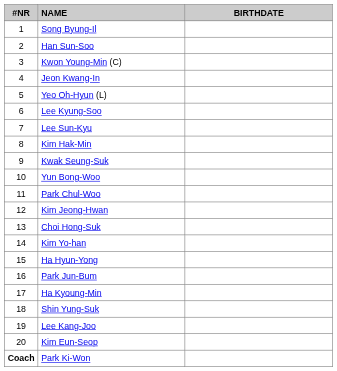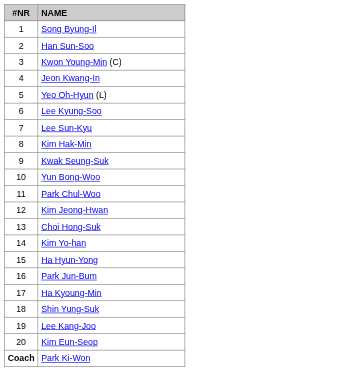 <table border="1" cellspacing="2" cellpadding="5" style="border-collapse: collapse; font-size: 90%;">
 <tr style="background:#ccc;">
 <th>#NR</th>
 <th style="text-align:left; width:16em;">NAME</th>
-<th style="text-align:center; width:16em;">BIRTHDATE</th>
 </tr>
 <tr>
 <td style="text-align:center;">1</td>
 <td><a href='#'>Song Byung-Il</a></td>
-<td align="center"></td>
 </tr>
 <tr>
 <td style="text-align:center;">2</td>
 <td><a href='#'>Han Sun-Soo</a></td>
-<td align="center"></td>
 </tr>
 <tr>
 <td style="text-align:center;">3</td>
 <td><a href='#'>Kwon Young-Min</a> (C)</td>
-<td align="center"></td>
 </tr>
 <tr>
 <td style="text-align:center;">4</td>
 <td><a href='#'>Jeon Kwang-In</a></td>
-<td align="center"></td>
 </tr>
 <tr>
 <td style="text-align:center;">5</td>
 <td><a href='#'>Yeo Oh-Hyun</a> (L)</td>
-<td align="center"></td>
 </tr>
 <tr>
 <td style="text-align:center;">6</td>
 <td><a href='#'>Lee Kyung-Soo</a></td>
-<td align="center"></td>
 </tr>
 <tr>
 <td style="text-align:center;">7</td>
 <td><a href='#'>Lee Sun-Kyu</a></td>
-<td align="center"></td>
 </tr>
 <tr>
 <td style="text-align:center;">8</td>
 <td><a href='#'>Kim Hak-Min</a></td>
-<td align="center"></td>
 </tr>
 <tr>
 <td style="text-align:center;">9</td>
 <td><a href='#'>Kwak Seung-Suk</a></td>
-<td align="center"></td>
 </tr>
 <tr>
 <td style="text-align:center;">10</td>
 <td><a href='#'>Yun Bong-Woo</a></td>
-<td align="center"></td>
 </tr>
 <tr>
 <td style="text-align:center;">11</td>
 <td><a href='#'>Park Chul-Woo</a></td>
-<td align="center"></td>
 </tr>
 <tr>
 <td style="text-align:center;">12</td>
 <td><a href='#'>Kim Jeong-Hwan</a></td>
-<td align="center"></td>
 </tr>
 <tr>
 <td style="text-align:center;">13</td>
 <td><a href='#'>Choi Hong-Suk</a></td>
-<td align="center"></td>
 </tr>
 <tr>
 <td style="text-align:center;">14</td>
 <td><a href='#'>Kim Yo-han</a></td>
-<td align="center"></td>
 </tr>
 <tr>
 <td style="text-align:center;">15</td>
 <td><a href='#'>Ha Hyun-Yong</a></td>
-<td align="center"></td>
 </tr>
 <tr>
 <td style="text-align:center;">16</td>
 <td><a href='#'>Park Jun-Bum</a></td>
-<td align="center"></td>
 </tr>
 <tr>
 <td style="text-align:center;">17</td>
 <td><a href='#'>Ha Kyoung-Min</a></td>
-<td align="center"></td>
 </tr>
 <tr>
 <td style="text-align:center;">18</td>
 <td><a href='#'>Shin Yung-Suk</a></td>
-<td align="center"></td>
 </tr>
 <tr>
 <td style="text-align:center;">19</td>
 <td><a href='#'>Lee Kang-Joo</a></td>
-<td align="center"></td>
 </tr>
 <tr>
 <td style="text-align:center;">20</td>
 <td><a href='#'>Kim Eun-Seop</a></td>
-<td align="center"></td>
 </tr>
 <tr>
 <td style="text-align:center;"><strong>Coach</strong></td>
 <td><a href='#'>Park Ki-Won</a></td>
-<td align="center"></td>
 </tr>
 </table>
